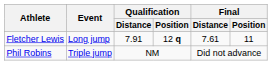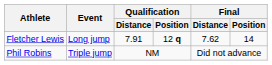 <table class=wikitable style="font-size:90%">
 <tr>
 <th rowspan="2">Athlete</th>
 <th rowspan="2">Event</th>
 <th colspan="2">Qualification</th>
 <th colspan="2">Final</th>
 </tr>
 <tr style="font-size:95%">
 <th>Distance</th>
 <th>Position</th>
 <th>Distance</th>
 <th>Position</th>
 </tr>
 <tr align=center>
 <td align=left><a href='#'>Fletcher Lewis</a></td>
 <td align=left><a href='#'>Long jump</a></td>
 <td>7.91</td>
 <td>12 <strong>q</strong></td>
-<td>7.61</td>
-<td>11</td>
+<td>7.62</td>
+<td>14</td>
 </tr>
 <tr align=center>
 <td align=left><a href='#'>Phil Robins</a></td>
 <td align=left><a href='#'>Triple jump</a></td>
 <td colspan=2>NM</td>
 <td colspan=2>Did not advance</td>
 </tr>
 </table>
